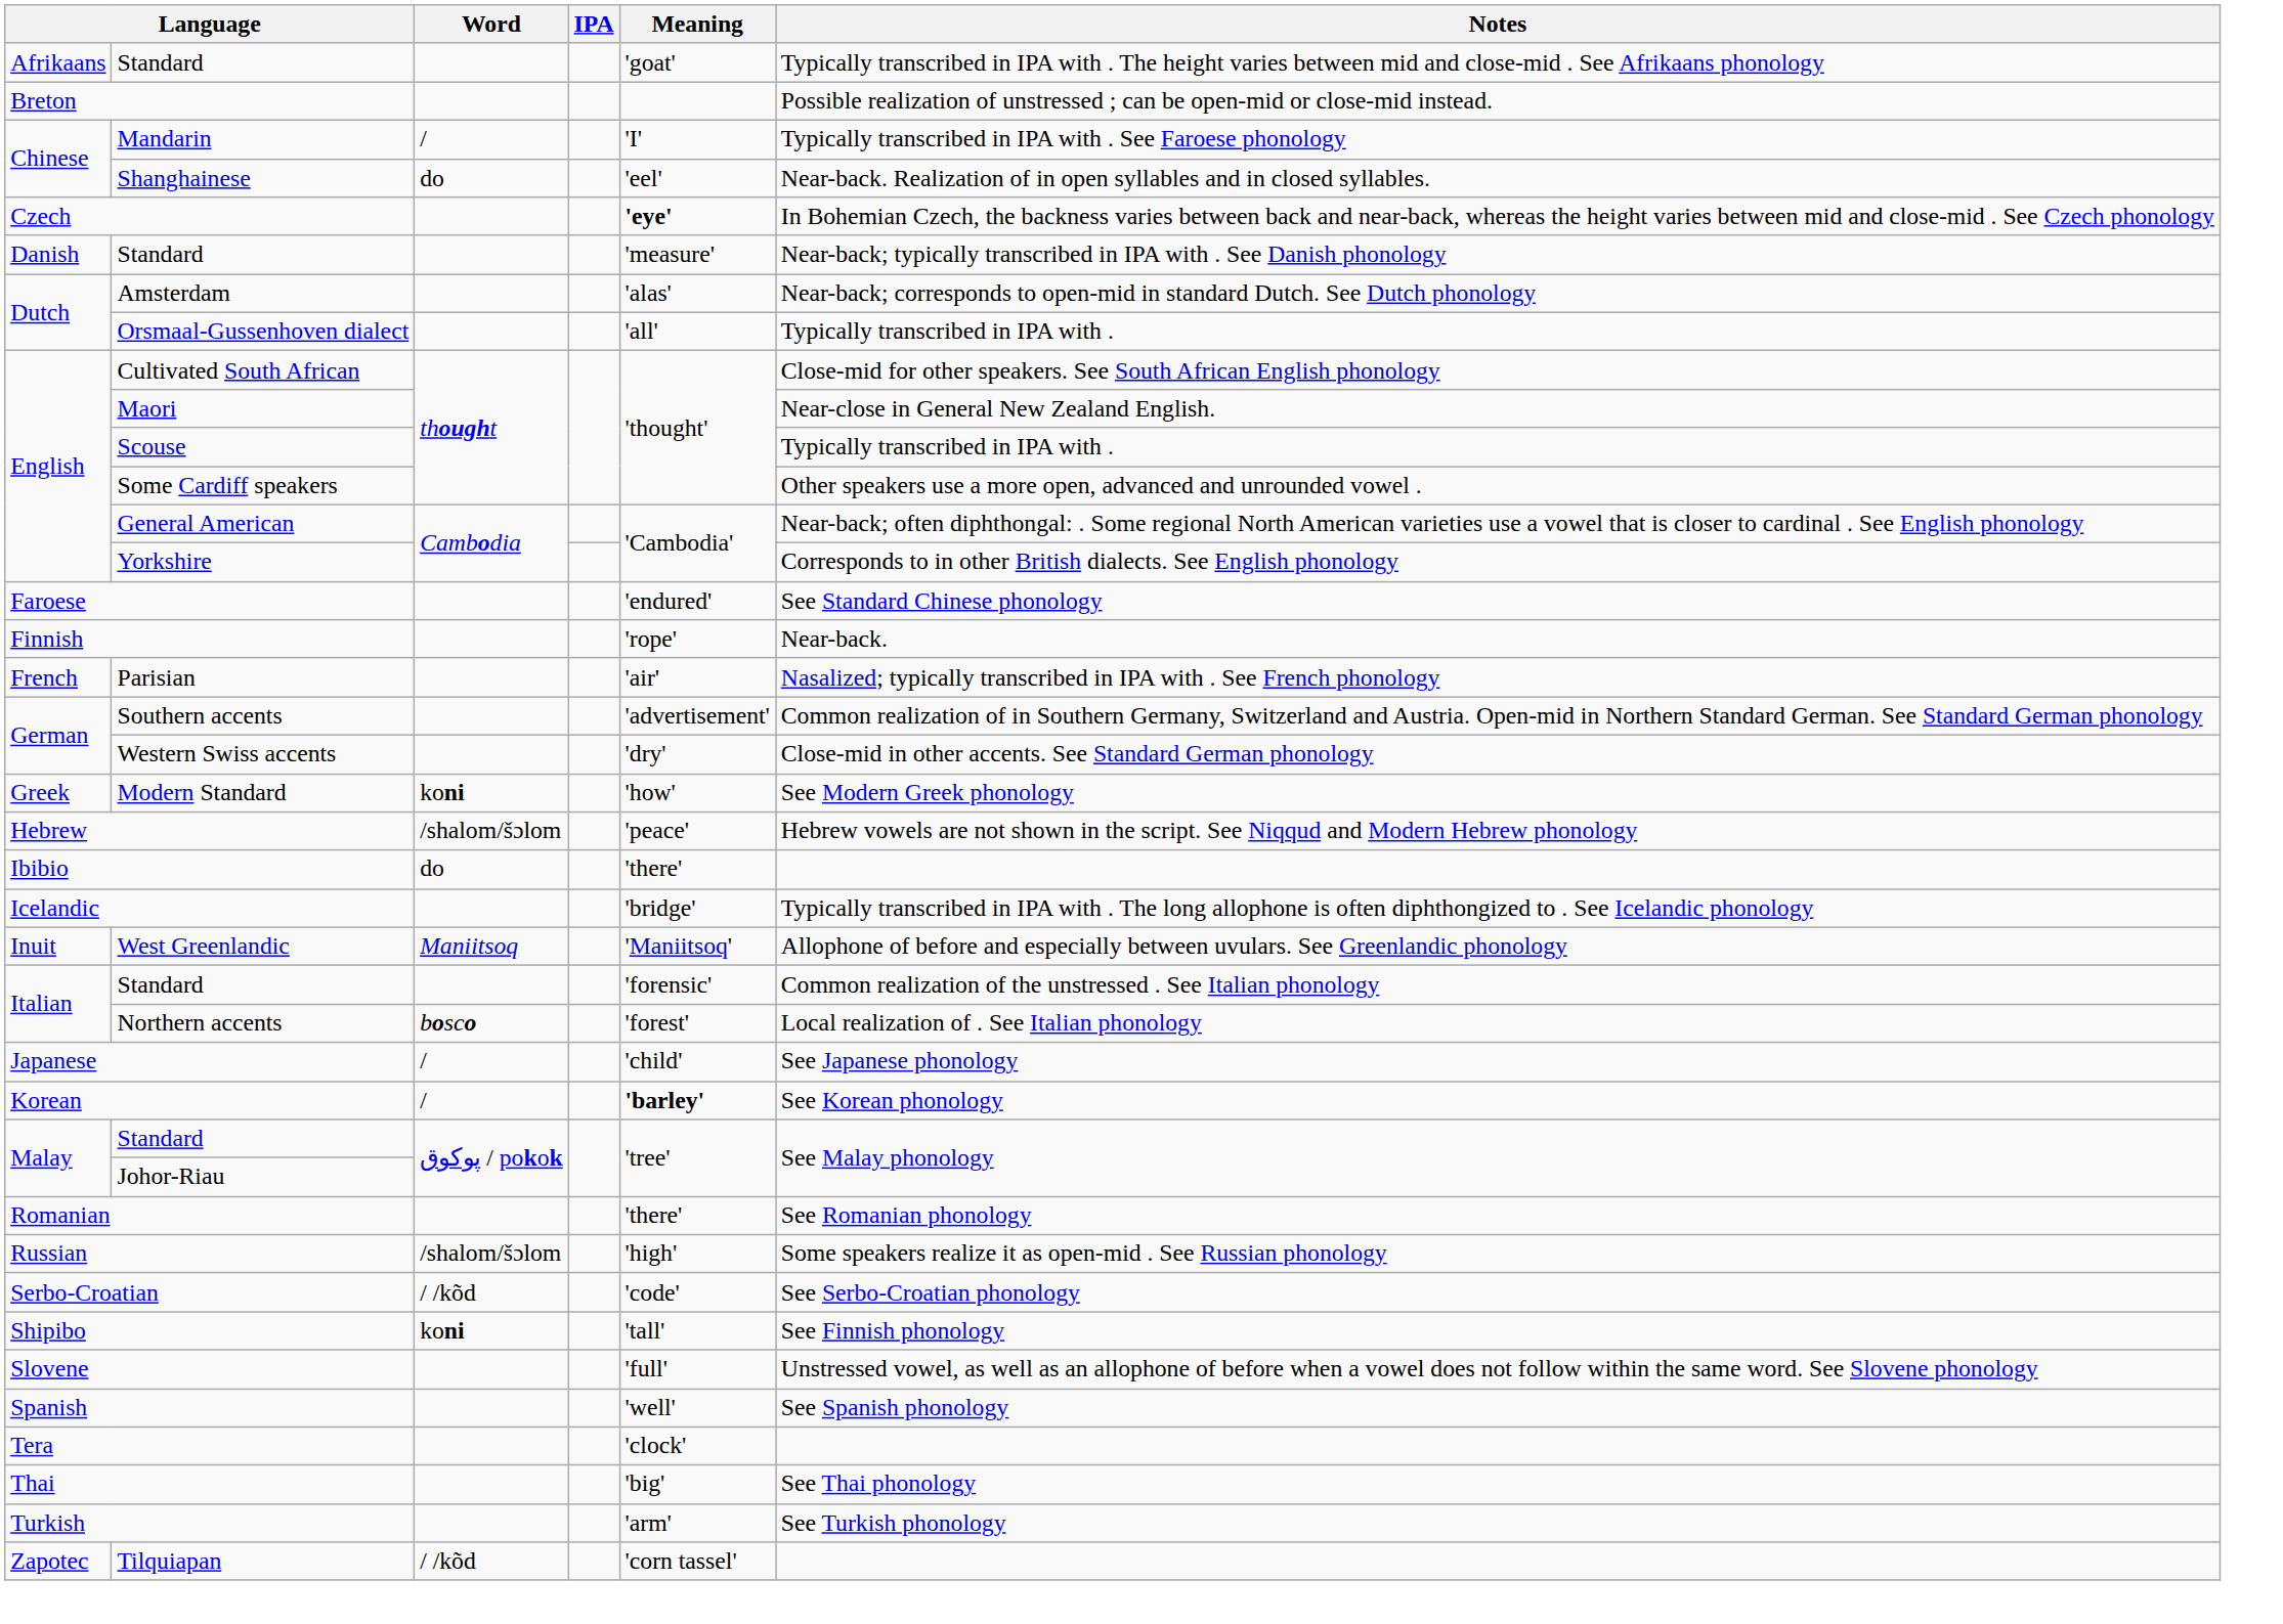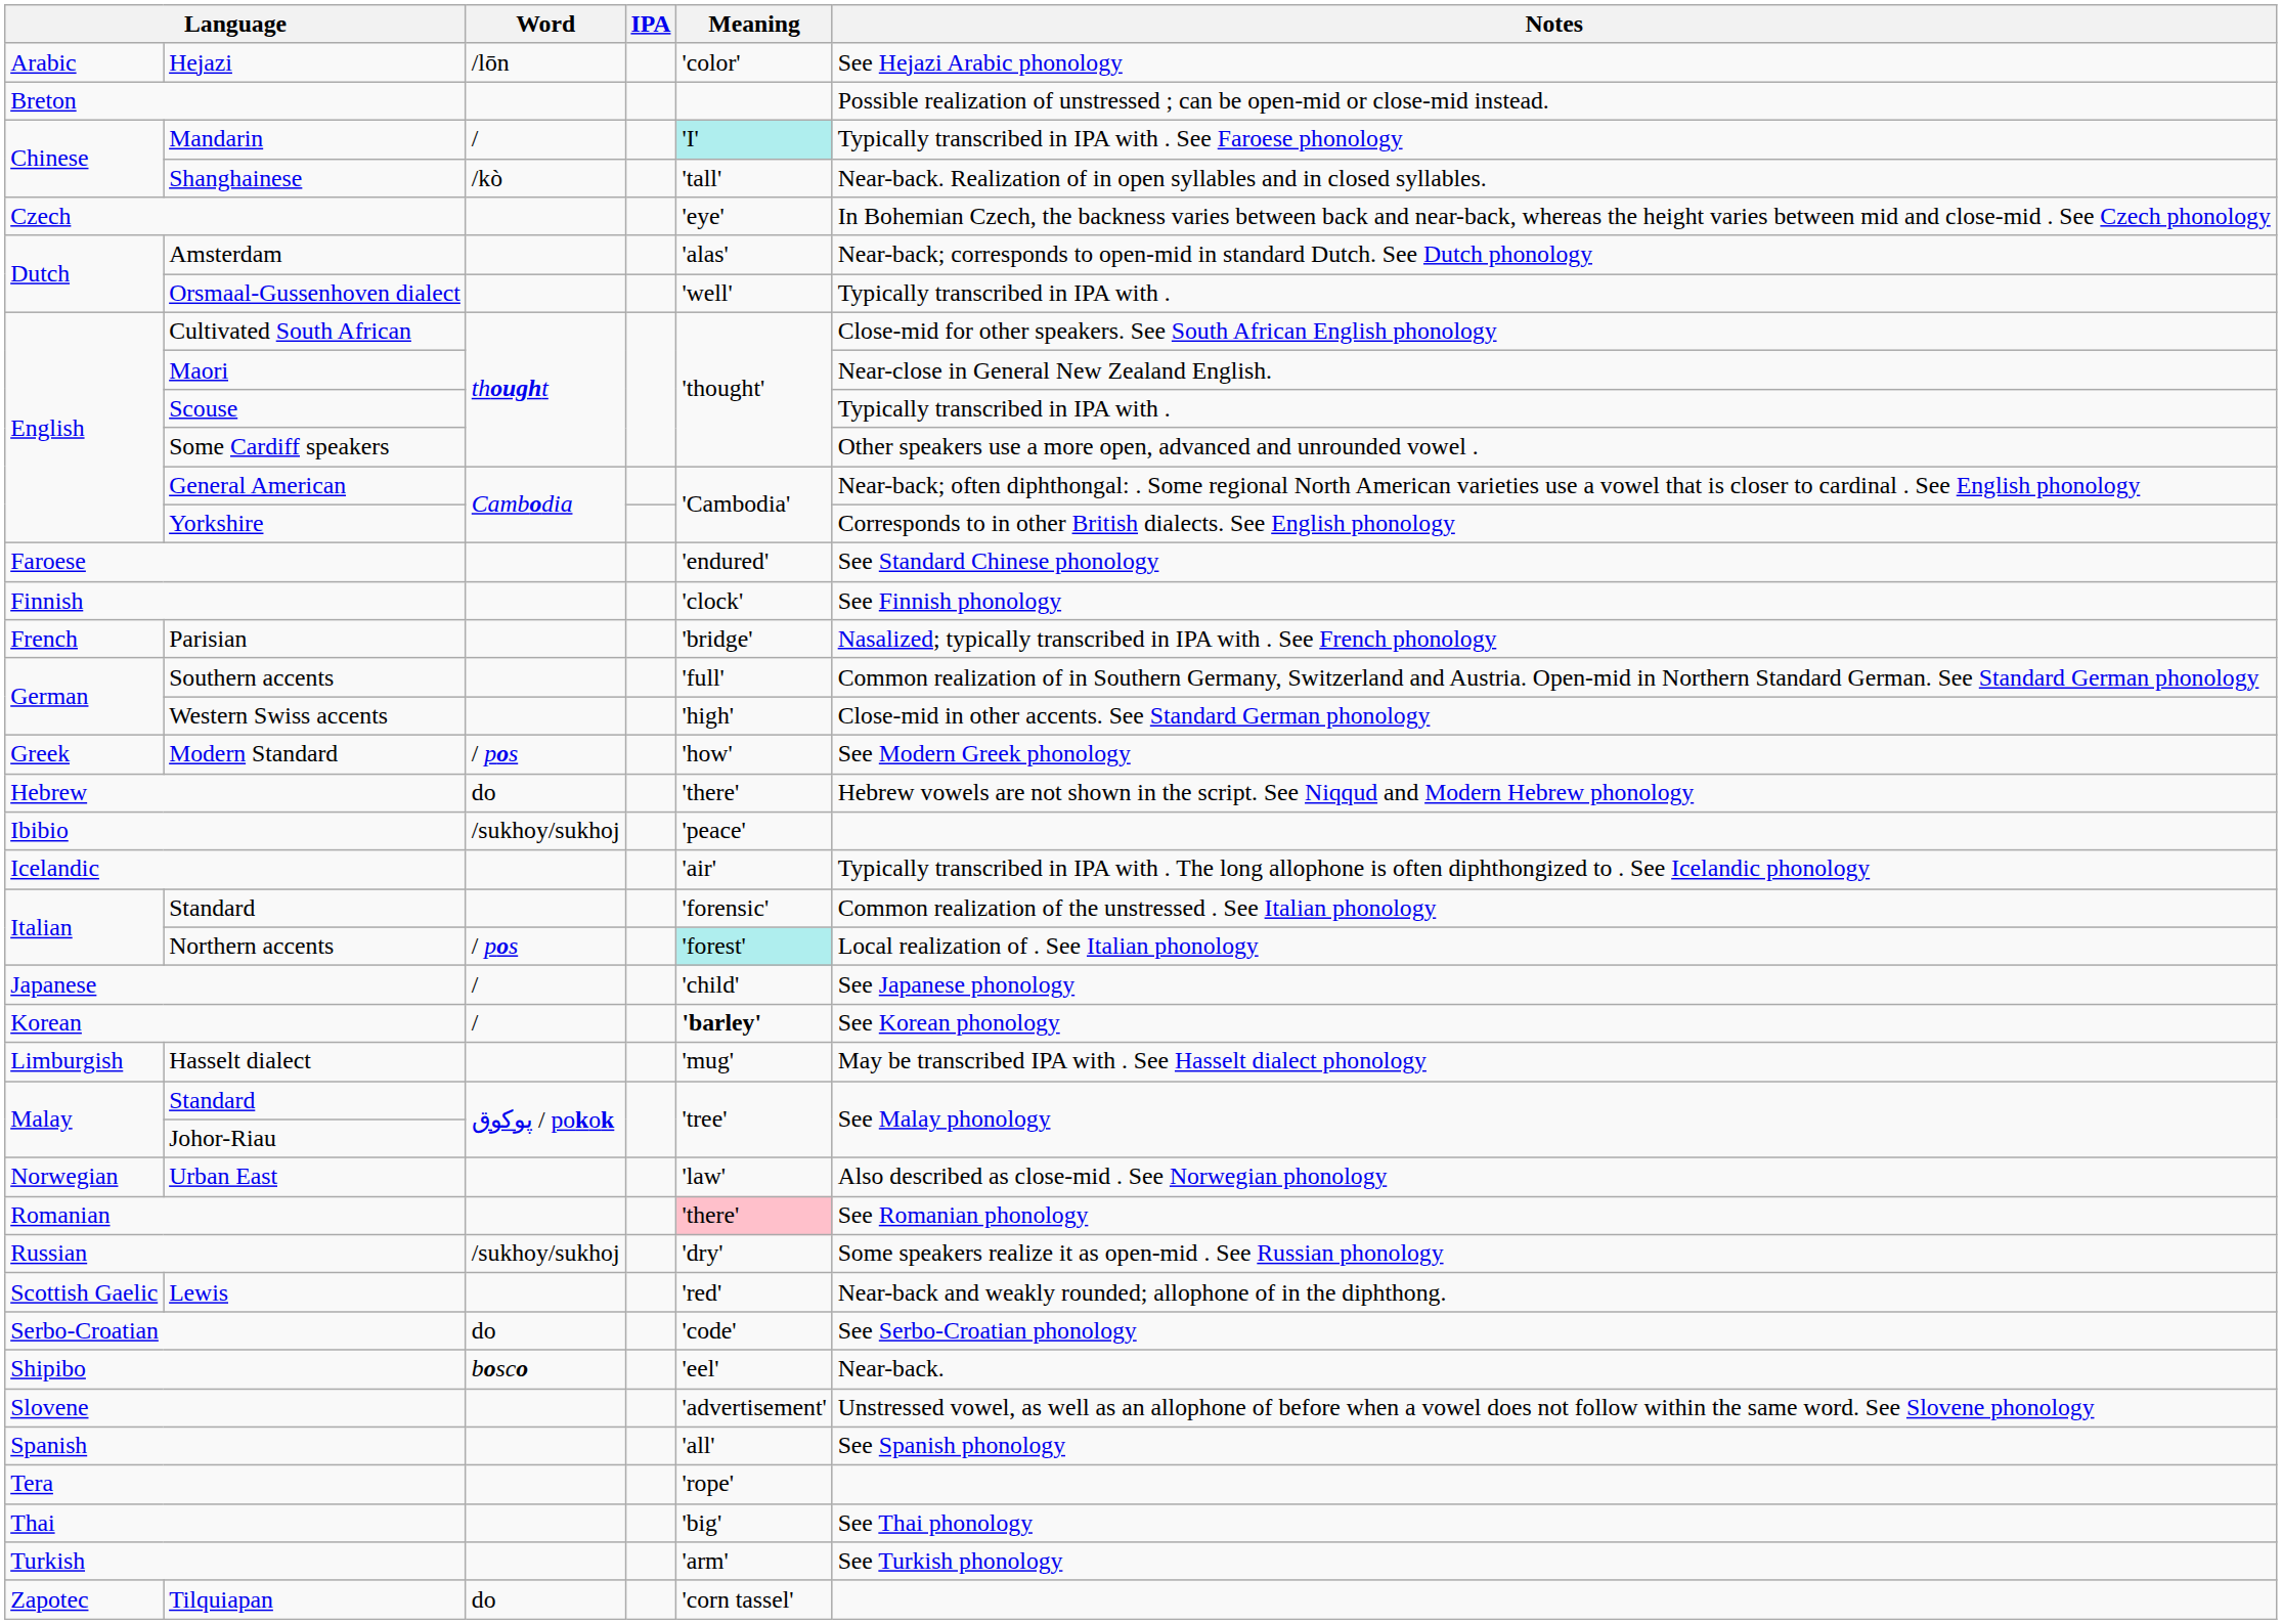 <table class="wikitable" style="clear: both;">
 <tr>
 <th colspan="2">Language</th>
 <th>Word</th>
 <th><a href='#'>IPA</a></th>
 <th>Meaning</th>
 <th>Notes</th>
 </tr>
 <tr>
-<td><a href='#'>Afrikaans</a></td>
-<td>Standard</td>
+<td><a href='#'>Arabic</a></td>
+<td><a href='#'>Hejazi</a></td>
+<td>/lōn</td>
 <td></td>
-<td></td>
-<td>'goat'</td>
-<td>Typically transcribed in IPA with . The height varies between mid  and close-mid . See <a href='#'>Afrikaans phonology</a></td>
+<td>'color'</td>
+<td>See <a href='#'>Hejazi Arabic phonology</a></td>
 </tr>
 <tr>
 <td colspan="2"><a href='#'>Breton</a></td>
 <td></td>
 <td></td>
 <td></td>
 <td>Possible realization of unstressed ; can be open-mid  or close-mid  instead.</td>
 </tr>
 <tr>
 <td rowspan="2"><a href='#'>Chinese</a></td>
 <td><a href='#'>Mandarin</a></td>
 <td> / </td>
 <td></td>
-<td>'I'</td>
+<td style="background: paleturquoise;">'I'</td>
 <td>Typically transcribed in IPA with . See <a href='#'>Faroese phonology</a></td>
 </tr>
 <tr>
 <td><a href='#'>Shanghainese</a></td>
-<td></em>d</strong>o</em></strong></td>
+<td>/kò</td>
 <td></td>
-<td>'eel'</td>
+<td>'tall'</td>
 <td>Near-back. Realization of  in open syllables and  in closed syllables.</td>
 </tr>
 <tr>
 <td colspan="2"><a href='#'>Czech</a></td>
 <td></td>
 <td></td>
-<td><strong>'eye'</strong></td>
+<td>'eye'</td>
 <td>In Bohemian Czech, the backness varies between back and near-back, whereas the height varies between mid  and close-mid . See <a href='#'>Czech phonology</a></td>
-</tr>
-<tr>
-<td><a href='#'>Danish</a></td>
-<td>Standard</td>
-<td></td>
-<td></td>
-<td>'measure'</td>
-<td>Near-back; typically transcribed in IPA with . See <a href='#'>Danish phonology</a></td>
 </tr>
 <tr>
 <td rowspan="2"><a href='#'>Dutch</a></td>
 <td>Amsterdam</td>
 <td></td>
 <td></td>
 <td>'alas'</td>
 <td>Near-back; corresponds to open-mid  in standard Dutch. See <a href='#'>Dutch phonology</a></td>
 </tr>
 <tr>
 <td><a href='#'>Orsmaal-Gussenhoven dialect</a></td>
 <td></td>
 <td></td>
-<td>'all'</td>
+<td>'well'</td>
 <td>Typically transcribed in IPA with .</td>
 </tr>
 <tr>
 <td rowspan="6"><a href='#'>English</a></td>
 <td>Cultivated <a href='#'>South African</a></td>
 <td rowspan="4"><em><a href='#'>th<strong>ough</strong>t</a></em></td>
 <td rowspan="4"></td>
 <td rowspan="4">'thought'</td>
 <td>Close-mid  for other speakers. See <a href='#'>South African English phonology</a></td>
 </tr>
 <tr>
 <td><a href='#'>Maori</a></td>
 <td>Near-close  in General New Zealand English.</td>
 </tr>
 <tr>
 <td><a href='#'>Scouse</a></td>
 <td>Typically transcribed in IPA with .</td>
 </tr>
 <tr>
 <td>Some <a href='#'>Cardiff</a> speakers</td>
 <td>Other speakers use a more open, advanced and unrounded vowel .</td>
 </tr>
 <tr>
 <td><a href='#'>General American</a></td>
 <td rowspan="2"><em><a href='#'>Camb<strong>o</strong>dia</a></em></td>
 <td></td>
 <td rowspan="2">'Cambodia'</td>
 <td>Near-back; often diphthongal: . Some regional North American varieties use a vowel that is closer to cardinal . See <a href='#'>English phonology</a></td>
 </tr>
 <tr>
 <td><a href='#'>Yorkshire</a></td>
 <td></td>
 <td>Corresponds to  in other <a href='#'>British</a> dialects. See <a href='#'>English phonology</a></td>
 </tr>
 <tr>
 <td colspan="2"><a href='#'>Faroese</a></td>
 <td></td>
 <td></td>
 <td>'endured'</td>
 <td>See <a href='#'>Standard Chinese phonology</a></td>
 </tr>
 <tr>
 <td colspan="2"><a href='#'>Finnish</a></td>
 <td></td>
 <td></td>
-<td>'rope'</td>
-<td>Near-back.</td>
+<td>'clock'</td>
+<td>See <a href='#'>Finnish phonology</a></td>
 </tr>
 <tr>
 <td><a href='#'>French</a></td>
 <td>Parisian</td>
 <td></td>
 <td></td>
-<td>'air'</td>
+<td>'bridge'</td>
 <td><a href='#'>Nasalized</a>; typically transcribed in IPA with . See <a href='#'>French phonology</a></td>
 </tr>
 <tr>
 <td rowspan="2"><a href='#'>German</a></td>
 <td>Southern accents</td>
 <td></td>
 <td></td>
-<td>'advertisement'</td>
+<td>'full'</td>
 <td>Common realization of  in Southern Germany, Switzerland and Austria. Open-mid  in Northern Standard German. See <a href='#'>Standard German phonology</a></td>
 </tr>
 <tr>
 <td>Western Swiss accents</td>
 <td></td>
 <td></td>
-<td>'dry'</td>
+<td>'high'</td>
 <td>Close-mid  in other accents. See <a href='#'>Standard German phonology</a></td>
 </tr>
 <tr>
 <td><a href='#'>Greek</a></td>
 <td><a href='#'>Modern</a> Standard</td>
-<td></em>k</strong>o<strong>ni<em></td>
+<td> / <a href='#'><em>p<strong>o</strong>s</em></a></td>
 <td></td>
 <td>'how'</td>
 <td>See <a href='#'>Modern Greek phonology</a></td>
 </tr>
 <tr>
 <td colspan="2"><a href='#'>Hebrew</a></td>
-<td>/shalom/šɔlom</td>
+<td>do</td>
 <td></td>
-<td>'peace'</td>
+<td>'there'</td>
 <td>Hebrew vowels are not shown in the script. See <a href='#'>Niqqud</a> and <a href='#'>Modern Hebrew phonology</a></td>
 </tr>
 <tr>
 <td colspan="2"><a href='#'>Ibibio</a></td>
-<td>do</td>
+<td>/sukhoy/sukhoj</td>
 <td></td>
-<td>'there'</td>
+<td>'peace'</td>
 <td></td>
 </tr>
 <tr>
 <td colspan="2"><a href='#'>Icelandic</a></td>
 <td></td>
 <td></td>
-<td>'bridge'</td>
+<td>'air'</td>
 <td>Typically transcribed in IPA with . The long allophone is often diphthongized to . See <a href='#'>Icelandic phonology</a></td>
-</tr>
-<tr>
-<td><a href='#'>Inuit</a></td>
-<td><a href='#'>West Greenlandic</a></td>
-<td><em><a href='#'>Maniitsoq</a></em></td>
-<td></td>
-<td>'<a href='#'>Maniitsoq</a>'</td>
-<td>Allophone of  before and especially between uvulars. See <a href='#'>Greenlandic phonology</a></td>
 </tr>
 <tr>
 <td rowspan="2"><a href='#'>Italian</a></td>
 <td>Standard</td>
 <td></td>
 <td></td>
 <td>'forensic'</td>
 <td>Common realization of the unstressed . See <a href='#'>Italian phonology</a></td>
 </tr>
 <tr>
 <td>Northern accents</td>
-<td><em>b<strong>o</strong>sc<strong>o<strong><em></td>
+<td> / <a href='#'><em>p<strong>o</strong>s</em></a></td>
 <td></td>
-<td>'forest'</td>
+<td style="background: paleturquoise;">'forest'</td>
 <td>Local realization of . See <a href='#'>Italian phonology</a></td>
 </tr>
 <tr>
 <td colspan="2"><a href='#'>Japanese</a></td>
 <td>/</td>
 <td></td>
 <td>'child'</td>
 <td>See <a href='#'>Japanese phonology</a></td>
 </tr>
 <tr>
 <td colspan="2"><a href='#'>Korean</a></td>
 <td> / </td>
 <td></td>
 <td><strong>'barley'</strong></td>
 <td>See <a href='#'>Korean phonology</a></td>
 </tr>
 <tr>
+<td><a href='#'>Limburgish</a></td>
+<td>Hasselt dialect</td>
+<td></td>
+<td></td>
+<td>'mug'</td>
+<td>May be transcribed IPA with . See <a href='#'>Hasselt dialect phonology</a></td>
+</tr>
+<tr>
 <td rowspan="2"><a href='#'>Malay</a></td>
 <td><a href='#'>Standard</a></td>
 <td rowspan="2"><a href='#'>پوكوق</a> </em>/ <a href='#'>p</strong>o<strong>k</strong>o<strong>k</a><em></td>
 <td rowspan="2"></td>
 <td rowspan="2">'tree'</td>
 <td rowspan="2">See <a href='#'>Malay phonology</a></td>
 </tr>
 <tr>
 <td>Johor-Riau</td>
 </tr>
 <tr>
+<td><a href='#'>Norwegian</a></td>
+<td><a href='#'>Urban East</a></td>
+<td></td>
+<td></td>
+<td>'law'</td>
+<td>Also described as close-mid . See <a href='#'>Norwegian phonology</a></td>
+</tr>
+<tr>
 <td colspan="2"><a href='#'>Romanian</a></td>
 <td></td>
 <td></td>
-<td>'there'</td>
+<td style="background: pink;">'there'</td>
 <td>See <a href='#'>Romanian phonology</a></td>
 </tr>
 <tr>
 <td colspan="2"><a href='#'>Russian</a></td>
-<td>/shalom/šɔlom</td>
+<td>/sukhoy/sukhoj</td>
 <td></td>
-<td>'high'</td>
+<td>'dry'</td>
 <td>Some speakers realize it as open-mid . See <a href='#'>Russian phonology</a></td>
 </tr>
 <tr>
+<td><a href='#'>Scottish Gaelic</a></td>
+<td><a href='#'>Lewis</a></td>
+<td></td>
+<td></td>
+<td>'red'</td>
+<td>Near-back and weakly rounded; allophone of  in the  diphthong.</td>
+</tr>
+<tr>
 <td colspan="2"><a href='#'>Serbo-Croatian</a></td>
-<td> / /kõd</td>
+<td>do</td>
 <td></td>
 <td>'code'</td>
 <td>See <a href='#'>Serbo-Croatian phonology</a></td>
 </tr>
 <tr>
 <td colspan="2"><a href='#'>Shipibo</a></td>
-<td></em>k</strong>o<strong>ni<em></td>
+<td><em>b<strong>o</strong>sc<strong>o<strong><em></td>
 <td></td>
-<td>'tall'</td>
-<td>See <a href='#'>Finnish phonology</a></td>
+<td>'eel'</td>
+<td>Near-back.</td>
 </tr>
 <tr>
 <td colspan="2"><a href='#'>Slovene</a></td>
 <td></td>
 <td></td>
-<td>'full'</td>
+<td>'advertisement'</td>
 <td>Unstressed vowel, as well as an allophone of  before  when a vowel does not follow within the same word. See <a href='#'>Slovene phonology</a></td>
 </tr>
 <tr>
 <td colspan="2"><a href='#'>Spanish</a></td>
 <td></td>
 <td></td>
-<td>'well'</td>
+<td>'all'</td>
 <td>See <a href='#'>Spanish phonology</a></td>
 </tr>
 <tr>
 <td colspan="2"><a href='#'>Tera</a></td>
 <td></td>
 <td></td>
-<td>'clock'</td>
+<td>'rope'</td>
 <td></td>
 </tr>
 <tr>
 <td colspan="2"><a href='#'>Thai</a></td>
 <td></td>
 <td></td>
 <td>'big'</td>
 <td>See <a href='#'>Thai phonology</a></td>
 </tr>
 <tr>
 <td colspan="2"><a href='#'>Turkish</a></td>
 <td></td>
 <td></td>
 <td>'arm'</td>
 <td>See <a href='#'>Turkish phonology</a></td>
 </tr>
 <tr>
 <td><a href='#'>Zapotec</a></td>
 <td><a href='#'>Tilquiapan</a></td>
-<td> / /kõd</td>
+<td></em>d</strong>o</em></strong></td>
 <td></td>
 <td>'corn tassel'</td>
 <td></td>
 </tr>
 </table>
